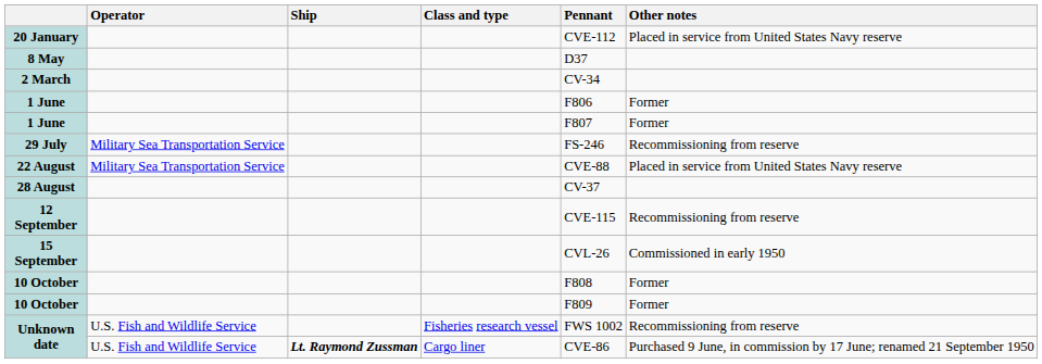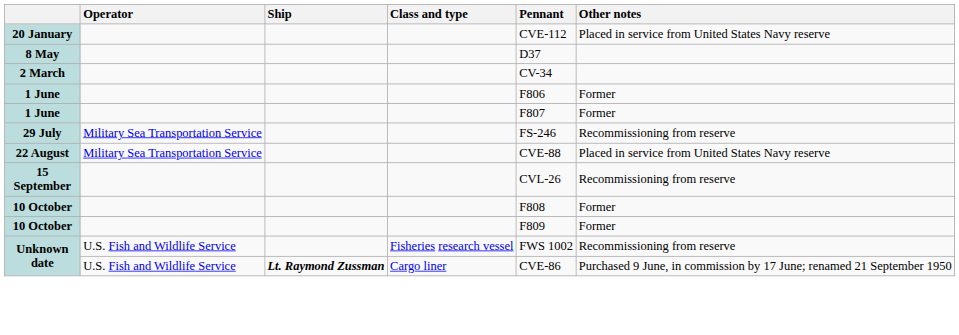 <table class="wikitable">
 <tr>
 <th width="90"></th>
 <th style="text-align: left;">Operator</th>
 <th style="text-align: left;">Ship</th>
 <th style="text-align: left;">Class and type</th>
 <th style="text-align: left;">Pennant</th>
 <th style="text-align: left;">Other notes</th>
 </tr>
 <tr>
 <th style="background: #bbdddd;">20 January</th>
 <td></td>
 <td><strong></strong></td>
 <td></td>
 <td>CVE-112</td>
 <td>Placed in service from United States Navy reserve</td>
 </tr>
 <tr>
 <th style="background: #bbdddd;">8 May</th>
 <td></td>
 <td><strong></strong></td>
 <td></td>
 <td>D37</td>
 <td></td>
 </tr>
 <tr>
 <th style="background: #bbdddd;">2 March</th>
 <td></td>
 <td><strong></strong></td>
 <td></td>
 <td>CV-34</td>
 <td></td>
 </tr>
 <tr>
 <th style="background: #bbdddd;">1 June</th>
 <td></td>
 <td><strong></strong></td>
 <td></td>
 <td>F806</td>
 <td>Former </td>
 </tr>
 <tr>
 <th style="background: #bbdddd;">1 June</th>
 <td></td>
 <td><strong></strong></td>
 <td></td>
 <td>F807</td>
 <td>Former </td>
 </tr>
 <tr>
 <th style="background: #bbdddd;">29 July</th>
 <td> <a href='#'>Military Sea Transportation Service</a></td>
 <td><strong></strong></td>
 <td></td>
 <td>FS-246</td>
 <td>Recommissioning from reserve</td>
 </tr>
 <tr>
 <th style="background: #bbdddd;">22 August</th>
 <td> <a href='#'>Military Sea Transportation Service</a></td>
 <td><strong></strong></td>
 <td></td>
 <td>CVE-88</td>
 <td>Placed in service from United States Navy reserve</td>
 </tr>
 <tr>
-<th style="background: #bbdddd;">28 August</th>
-<td></td>
-<td><strong></strong></td>
-<td></td>
-<td>CV-37</td>
-<td></td>
-</tr>
-<tr>
-<th style="background: #bbdddd;">12 September</th>
-<td></td>
-<td><strong></strong></td>
-<td></td>
-<td>CVE-115</td>
-<td>Recommissioning from reserve</td>
-</tr>
-<tr>
 <th style="background: #bbdddd;">15 September</th>
 <td></td>
 <td><strong></strong></td>
 <td></td>
 <td>CVL-26</td>
-<td>Commissioned in early 1950</td>
+<td>Recommissioning from reserve</td>
 </tr>
 <tr>
 <th style="background: #bbdddd;">10 October</th>
 <td></td>
 <td><strong></strong></td>
 <td></td>
 <td>F808</td>
 <td>Former </td>
 </tr>
 <tr>
 <th style="background: #bbdddd;">10 October</th>
 <td></td>
 <td><strong></strong></td>
 <td></td>
 <td>F809</td>
 <td>Former </td>
 </tr>
 <tr>
 <th style="background: #bbdddd;" Rowspan=2>Unknown date</th>
 <td> U.S. <a href='#'>Fish and Wildlife Service</a></td>
 <td><strong></strong></td>
 <td><a href='#'>Fisheries</a> <a href='#'>research vessel</a></td>
 <td>FWS 1002</td>
 <td>Recommissioning from reserve</td>
 </tr>
 <tr>
 <td> U.S. <a href='#'>Fish and Wildlife Service</a></td>
 <td><strong><em>Lt. Raymond Zussman</em></strong></td>
 <td><a href='#'>Cargo liner</a></td>
 <td>CVE-86</td>
 <td>Purchased 9 June, in commission by 17 June; renamed <strong></strong> 21 September 1950</td>
 </tr>
 </table>
